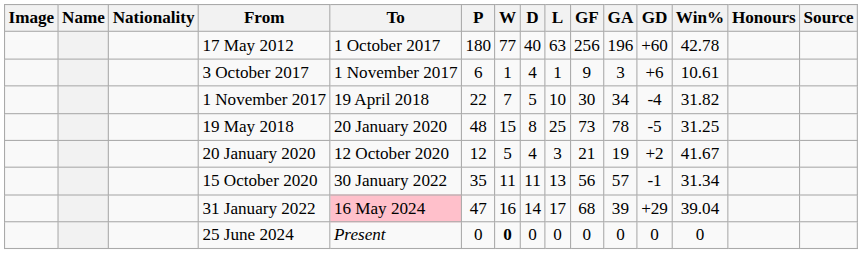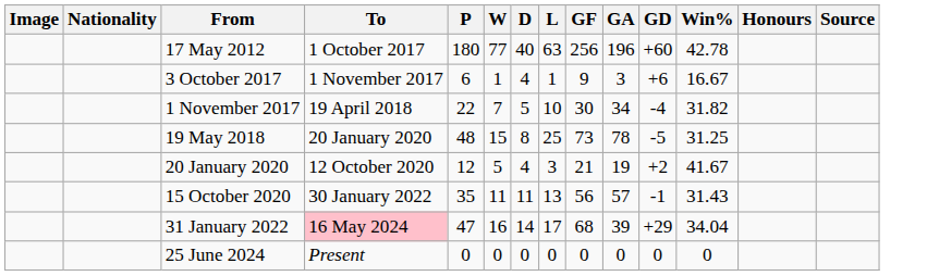 <table class="wikitable plainrowheaders sortable">
 <tr>
 <th>Image</th>
-<th scope="col">Name</th>
 <th scope="col">Nationality</th>
 <th scope="col">From</th>
 <th scope="col">To</th>
 <th scope="col">P</th>
 <th scope="col">W</th>
 <th scope="col">D</th>
 <th scope="col">L</th>
 <th scope="col">GF</th>
 <th scope="col">GA</th>
 <th scope="col">GD</th>
 <th scope="col">Win%</th>
 <th scope="col">Honours</th>
 <th>Source</th>
 </tr>
 <tr>
 <td></td>
-<th scope="row"></th>
 <td></td>
 <td>17 May 2012</td>
 <td>1 October 2017</td>
 <td align="center">180</td>
 <td align="center">77</td>
 <td align="center">40</td>
 <td align="center">63</td>
 <td align="center">256</td>
 <td align="center">196</td>
 <td align="center">+60</td>
 <td align="center">42.78</td>
 <td><br></td>
 <td align="center"></td>
 </tr>
 <tr>
 <td></td>
-<th scope="row"><em></em> </th>
 <td></td>
 <td>3 October 2017</td>
 <td>1 November 2017</td>
 <td align="center">6</td>
 <td align="center">1</td>
 <td align="center">4</td>
 <td align="center">1</td>
 <td align="center">9</td>
 <td align="center">3</td>
 <td align="center">+6</td>
-<td align="center">10.61</td>
+<td align="center">16.67</td>
 <td></td>
 <td align="center"></td>
 </tr>
 <tr align="left">
 <td></td>
-<th scope="row"></th>
 <td></td>
 <td>1 November 2017</td>
 <td>19 April 2018</td>
 <td align="center">22</td>
 <td align="center">7</td>
 <td align="center">5</td>
 <td align="center">10</td>
 <td align="center">30</td>
 <td align="center">34</td>
 <td align="center">-4</td>
 <td align="center">31.82</td>
 <td></td>
 <td align="center"></td>
 </tr>
 <tr>
 <td></td>
-<th scope="row"></th>
 <td></td>
 <td>19 May 2018</td>
 <td>20 January 2020</td>
 <td align="center">48</td>
 <td align="center">15</td>
 <td align="center">8</td>
 <td align="center">25</td>
 <td align="center">73</td>
 <td align="center">78</td>
 <td align="center">-5</td>
 <td align="center">31.25</td>
 <td></td>
 <td align="center"></td>
 </tr>
 <tr>
 <td></td>
-<th scope="row"></th>
 <td></td>
 <td>20 January 2020</td>
 <td>12 October 2020</td>
 <td align="center">12</td>
 <td align="center">5</td>
 <td align="center">4</td>
 <td align="center">3</td>
 <td align="center">21</td>
 <td align="center">19</td>
 <td align="center">+2</td>
 <td align="center">41.67</td>
 <td></td>
 <td align="center"></td>
 </tr>
 <tr>
 <td></td>
-<th scope="row"></th>
 <td></td>
 <td>15 October 2020</td>
 <td>30 January 2022</td>
 <td align="center">35</td>
 <td align="center">11</td>
 <td align="center">11</td>
 <td align="center">13</td>
 <td align="center">56</td>
 <td align="center">57</td>
 <td align="center">-1</td>
-<td align="center">31.34</td>
+<td align="center">31.43</td>
 <td></td>
 <td align="center"></td>
 </tr>
 <tr>
 <td></td>
-<th scope="row"></th>
 <td></td>
 <td>31 January 2022</td>
 <td style="background: pink;">16 May 2024</td>
 <td align="center">47</td>
 <td align="center">16</td>
 <td align="center">14</td>
 <td align="center">17</td>
 <td align="center">68</td>
 <td align="center">39</td>
 <td align="center">+29</td>
-<td align="center">39.04</td>
+<td align="center">34.04</td>
 <td></td>
 <td align="center"></td>
 </tr>
 <tr>
 <td></td>
-<th scope="row"></th>
 <td></td>
 <td>25 June 2024</td>
 <td><em>Present</em></td>
 <td align="center">0</td>
-<td align="center"><strong>0</strong></td>
+<td align="center">0</td>
 <td align="center">0</td>
 <td align="center">0</td>
 <td align="center">0</td>
 <td align="center">0</td>
 <td align="center">0</td>
 <td align="center">0</td>
 <td></td>
 <td align="center"></td>
 </tr>
 </table>
